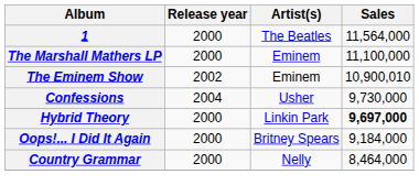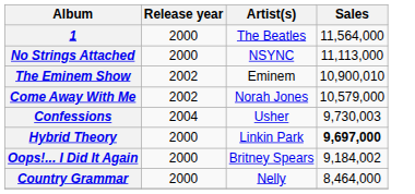 <table class="wikitable plainrowheaders" style="text-align:center;">
 <tr>
 <th scope="col">Album</th>
 <th scope="col">Release year</th>
 <th scope="col">Artist(s)</th>
 <th scope="col">Sales</th>
 </tr>
 <tr>
 <th scope="row"><em><a href='#'>1</a></em></th>
 <td>2000</td>
 <td><a href='#'>The Beatles</a></td>
 <td>11,564,000</td>
 </tr>
 <tr>
-<th scope="row"><em><a href='#'>The Marshall Mathers LP</a></em></th>
+<th scope="row"><em><a href='#'>No Strings Attached</a></em></th>
 <td>2000</td>
-<td><a href='#'>Eminem</a></td>
-<td>11,100,000</td>
+<td><a href='#'>NSYNC</a></td>
+<td>11,113,000</td>
 </tr>
 <tr>
 <th scope="row"><em><a href='#'>The Eminem Show</a></em></th>
 <td>2002</td>
 <td>Eminem</td>
 <td>10,900,010</td>
 </tr>
 <tr>
+<th scope="row"><em><a href='#'>Come Away With Me</a></em></th>
+<td>2002</td>
+<td><a href='#'>Norah Jones</a></td>
+<td>10,579,000</td>
+</tr>
+<tr>
 <th scope="row"><em><a href='#'>Confessions</a></em></th>
 <td>2004</td>
 <td><a href='#'>Usher</a></td>
-<td>9,730,000</td>
+<td>9,730,003</td>
 </tr>
 <tr>
 <th scope="row"><em><a href='#'>Hybrid Theory</a></em></th>
 <td>2000</td>
 <td><a href='#'>Linkin Park</a></td>
 <td><strong>9,697,000</strong></td>
 </tr>
 <tr>
 <th scope="row"><em><a href='#'>Oops!... I Did It Again</a></em></th>
 <td>2000</td>
 <td><a href='#'>Britney Spears</a></td>
-<td>9,184,000</td>
+<td>9,184,002</td>
 </tr>
 <tr>
 <th scope="row"><em><a href='#'>Country Grammar</a></em></th>
 <td>2000</td>
 <td><a href='#'>Nelly</a></td>
 <td>8,464,000</td>
 </tr>
 <tr>
 </tr>
 </table>
